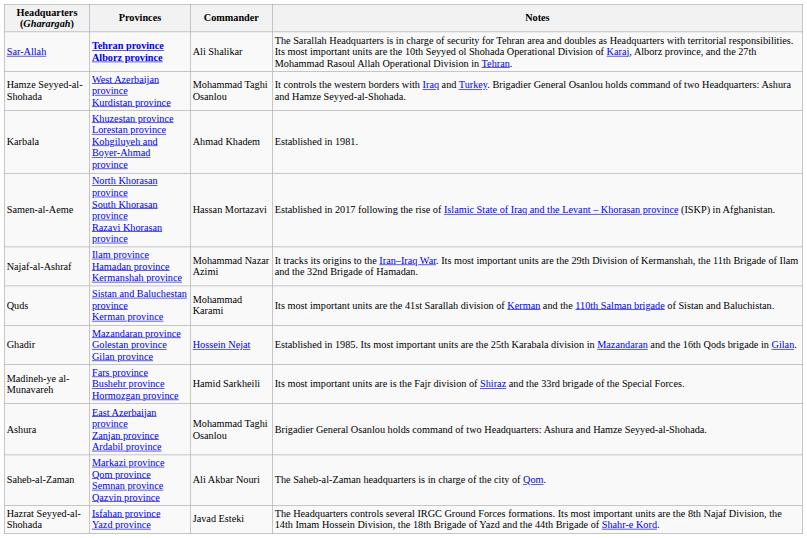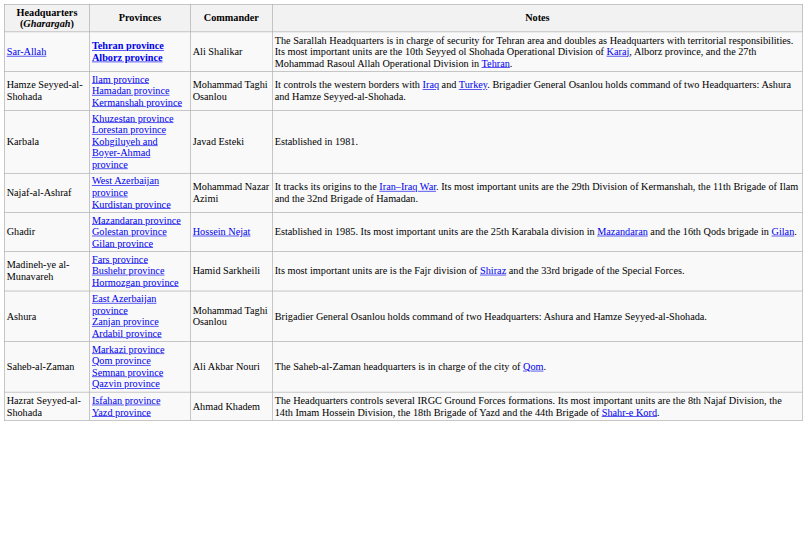 <table class="wikitable">
 <tr>
 <th>Headquarters<br>(<em>Gharargah</em>)</th>
 <th>Provinces</th>
 <th>Commander</th>
 <th>Notes</th>
 </tr>
 <tr>
 <td><a href='#'>Sar-Allah</a></td>
 <td><strong><a href='#'>Tehran province</a><br><a href='#'>Alborz province</a></strong></td>
 <td>Ali Shalikar</td>
 <td>The Sarallah Headquarters is in charge of security for Tehran area and doubles as Headquarters with territorial responsibilities. Its most important units are the 10th Seyyed ol Shohada Operational Division of <a href='#'>Karaj</a>, Alborz province, and the 27th Mohammad Rasoul Allah Operational Division in <a href='#'>Tehran</a>.</td>
 </tr>
 <tr>
 <td>Hamze Seyyed-al-Shohada</td>
-<td><a href='#'>West Azerbaijan province</a><br><a href='#'>Kurdistan province</a></td>
+<td><a href='#'>Ilam province</a><br><a href='#'>Hamadan province</a><br><a href='#'>Kermanshah province</a></td>
 <td>Mohammad Taghi Osanlou</td>
 <td>It controls the western borders with <a href='#'>Iraq</a> and <a href='#'>Turkey</a>. Brigadier General Osanlou holds command of two Headquarters: Ashura and Hamze Seyyed-al-Shohada.</td>
 </tr>
 <tr>
 <td>Karbala</td>
 <td><a href='#'>Khuzestan province</a><br><a href='#'>Lorestan province</a><br><a href='#'>Kohgiluyeh and Boyer-Ahmad province</a></td>
-<td>Ahmad Khadem</td>
+<td>Javad Esteki</td>
 <td>Established in 1981.</td>
 </tr>
 <tr>
-<td>Samen-al-Aeme</td>
-<td><a href='#'>North Khorasan province</a><br><a href='#'>South Khorasan province</a><br><a href='#'>Razavi Khorasan province</a></td>
-<td>Hassan Mortazavi</td>
-<td>Established in 2017 following the rise of <a href='#'>Islamic State of Iraq and the Levant – Khorasan province</a> (ISKP) in Afghanistan.</td>
-</tr>
-<tr>
 <td>Najaf-al-Ashraf</td>
-<td><a href='#'>Ilam province</a><br><a href='#'>Hamadan province</a><br><a href='#'>Kermanshah province</a></td>
+<td><a href='#'>West Azerbaijan province</a><br><a href='#'>Kurdistan province</a></td>
 <td>Mohammad Nazar Azimi</td>
 <td>It tracks its origins to the <a href='#'>Iran–Iraq War</a>. Its most important units are the 29th Division of Kermanshah, the 11th Brigade of Ilam and the 32nd Brigade of Hamadan.</td>
-</tr>
-<tr>
-<td>Quds</td>
-<td><a href='#'>Sistan and Baluchestan province</a><br><a href='#'>Kerman province</a></td>
-<td>Mohammad Karami</td>
-<td>Its most important units are the 41st Sarallah division of <a href='#'>Kerman</a> and the <a href='#'>110th Salman brigade</a> of Sistan and Baluchistan.</td>
 </tr>
 <tr>
 <td>Ghadir</td>
 <td><a href='#'>Mazandaran province</a><br><a href='#'>Golestan province</a><br><a href='#'>Gilan province</a></td>
 <td><a href='#'>Hossein Nejat</a></td>
 <td>Established in 1985. Its most important units are the 25th Karabala division in <a href='#'>Mazandaran</a> and the 16th Qods brigade in <a href='#'>Gilan</a>.</td>
 </tr>
 <tr>
 <td>Madineh-ye al-Munavareh</td>
 <td><a href='#'>Fars province</a><br><a href='#'>Bushehr province</a><br><a href='#'>Hormozgan province</a></td>
 <td>Hamid Sarkheili</td>
 <td>Its most important units are is the Fajr division of <a href='#'>Shiraz</a> and the 33rd brigade of the Special Forces.</td>
 </tr>
 <tr>
 <td>Ashura</td>
 <td><a href='#'>East Azerbaijan province</a><br><a href='#'>Zanjan province</a><br><a href='#'>Ardabil province</a></td>
 <td>Mohammad Taghi Osanlou</td>
 <td>Brigadier General Osanlou holds command of two Headquarters: Ashura and Hamze Seyyed-al-Shohada.</td>
 </tr>
 <tr>
 <td>Saheb-al-Zaman</td>
 <td><a href='#'>Markazi province</a><br><a href='#'>Qom province</a><br><a href='#'>Semnan province</a><br><a href='#'>Qazvin province</a></td>
 <td>Ali Akbar Nouri</td>
 <td>The Saheb-al-Zaman headquarters is in charge of the city of <a href='#'>Qom</a>.</td>
 </tr>
 <tr>
 <td>Hazrat Seyyed-al-Shohada</td>
 <td><a href='#'>Isfahan province</a><br><a href='#'>Yazd province</a></td>
-<td>Javad Esteki</td>
+<td>Ahmad Khadem</td>
 <td>The Headquarters controls several IRGC Ground Forces formations. Its most important units are the 8th Najaf Division, the 14th Imam Hossein Division, the 18th Brigade of Yazd and the 44th Brigade of <a href='#'>Shahr-e Kord</a>.</td>
 </tr>
 </table>
